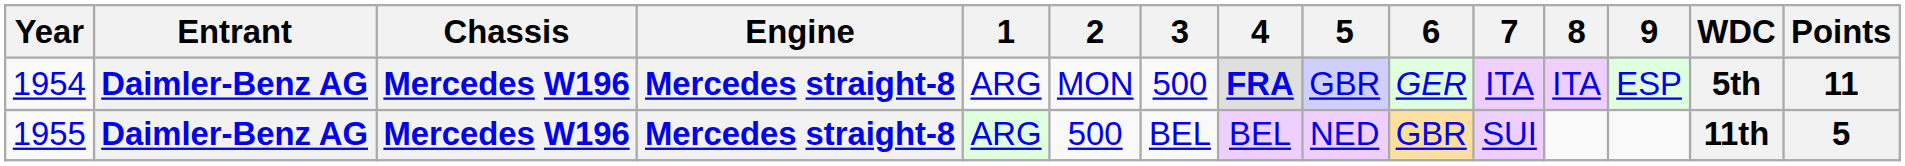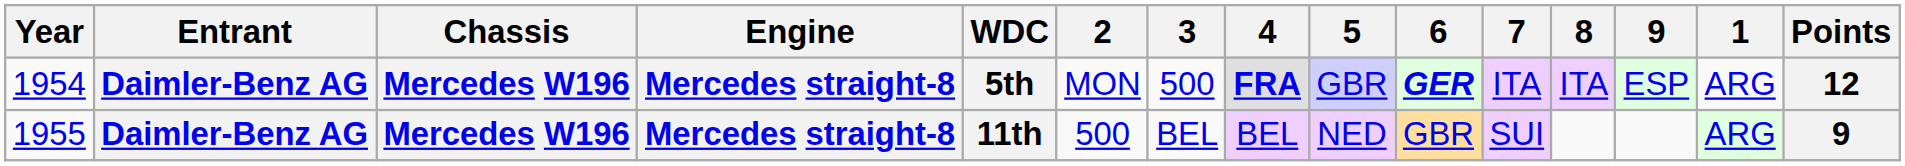 <table class="wikitable" style="text-align:center; font-size:90%">
 <tr>
 <th>Year</th>
 <th>Entrant</th>
 <th>Chassis</th>
 <th>Engine</th>
-<th>1</th>
+<th>WDC</th>
 <th>2</th>
 <th>3</th>
 <th>4</th>
 <th>5</th>
 <th>6</th>
 <th>7</th>
 <th>8</th>
 <th>9</th>
-<th>WDC</th>
+<th>1</th>
 <th>Points</th>
 </tr>
 <tr>
 <td><a href='#'>1954</a></td>
 <th><a href='#'>Daimler-Benz AG</a></th>
 <th><a href='#'>Mercedes</a> <a href='#'>W196</a></th>
 <th><a href='#'>Mercedes</a> <a href='#'>straight-8</a></th>
-<td><a href='#'>ARG</a></td>
+<th>5th</th>
 <td><a href='#'>MON</a></td>
 <td><a href='#'>500</a></td>
 <td style="background:#DFDFDF;"><strong><a href='#'>FRA</a><br></strong></td>
 <td style="background:#CFCFFF;"><a href='#'>GBR</a><br></td>
-<td style="background:#DFFFDF;"><em><a href='#'>GER</a></em><br></td>
+<td style="background:#DFFFDF;"><strong><em><a href='#'>GER</a></em><br></strong></td>
 <td style="background:#EFCFFF;"><a href='#'>ITA</a><br></td>
 <td style="background:#EFCFFF;"><a href='#'>ITA</a><br></td>
 <td style="background:#DFFFDF;"><a href='#'>ESP</a><br></td>
-<th>5th</th>
-<th>11</th>
+<td><a href='#'>ARG</a></td>
+<th>12</th>
 </tr>
 <tr>
 <td><a href='#'>1955</a></td>
 <th><a href='#'>Daimler-Benz AG</a></th>
 <th><a href='#'>Mercedes</a> <a href='#'>W196</a></th>
 <th><a href='#'>Mercedes</a> <a href='#'>straight-8</a></th>
-<td style="background:#DFFFDF;"><a href='#'>ARG</a><br></td>
+<th>11th</th>
 <td><a href='#'>500</a></td>
 <td><a href='#'>BEL</a></td>
 <td style="background:#EFCFFF;"><a href='#'>BEL</a><br></td>
 <td style="background:#EFCFFF;"><a href='#'>NED</a><br></td>
 <td style="background:#FFDF9F;"><a href='#'>GBR</a><br></td>
 <td style="background:#EFCFFF;"><a href='#'>SUI</a><br></td>
 <td></td>
 <td></td>
-<th>11th</th>
-<th>5</th>
+<td style="background:#DFFFDF;"><a href='#'>ARG</a><br></td>
+<th>9</th>
 </tr>
 </table>
